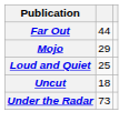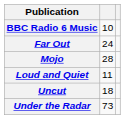 <table class="wikitable sortable plainrowheaders">
 <tr>
 <th scope="col">Publication</th>
 <th scope="col"></th>
 <th scope="col"></th>
 </tr>
 <tr>
+<th scope="row"><a href='#'>BBC Radio 6 Music</a></th>
+<td>10</td>
+<td></td>
+</tr>
+<tr>
 <th scope="row"><em><a href='#'>Far Out</a></em></th>
-<td>44</td>
+<td>24</td>
 <td></td>
 </tr>
 <tr>
 <th scope="row"><em><a href='#'>Mojo</a></em></th>
-<td>29</td>
+<td>28</td>
 <td></td>
 </tr>
 <tr>
 <th scope="row"><em><a href='#'>Loud and Quiet</a></em></th>
-<td>25</td>
+<td>11</td>
 <td></td>
 </tr>
 <tr>
 <th scope="row"><em><a href='#'>Uncut</a></em></th>
 <td>18</td>
 <td></td>
 </tr>
 <tr>
 <th scope="row"><em><a href='#'>Under the Radar</a></em></th>
 <td>73</td>
 <td></td>
 </tr>
 </table>
